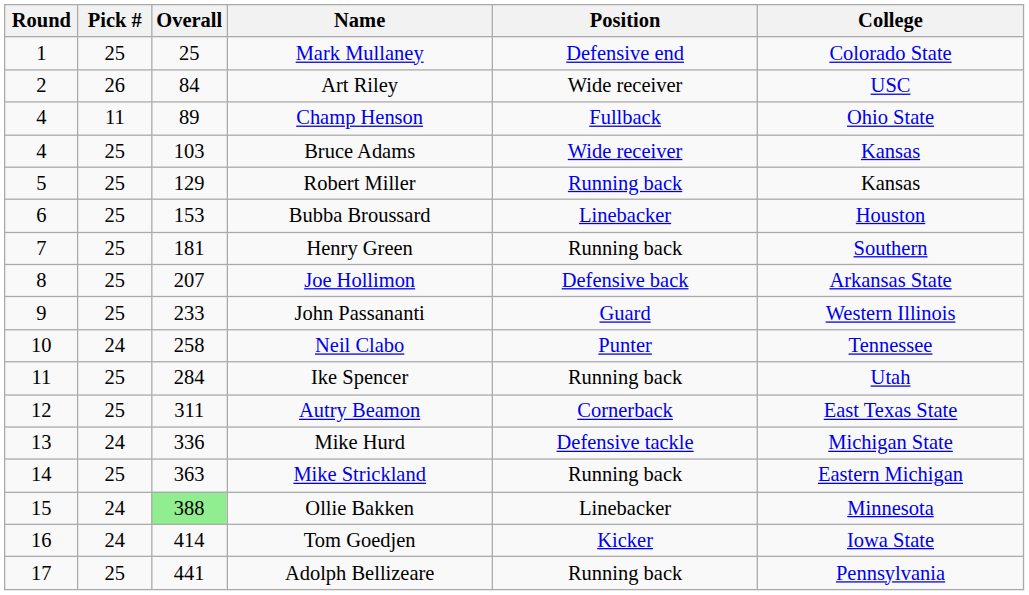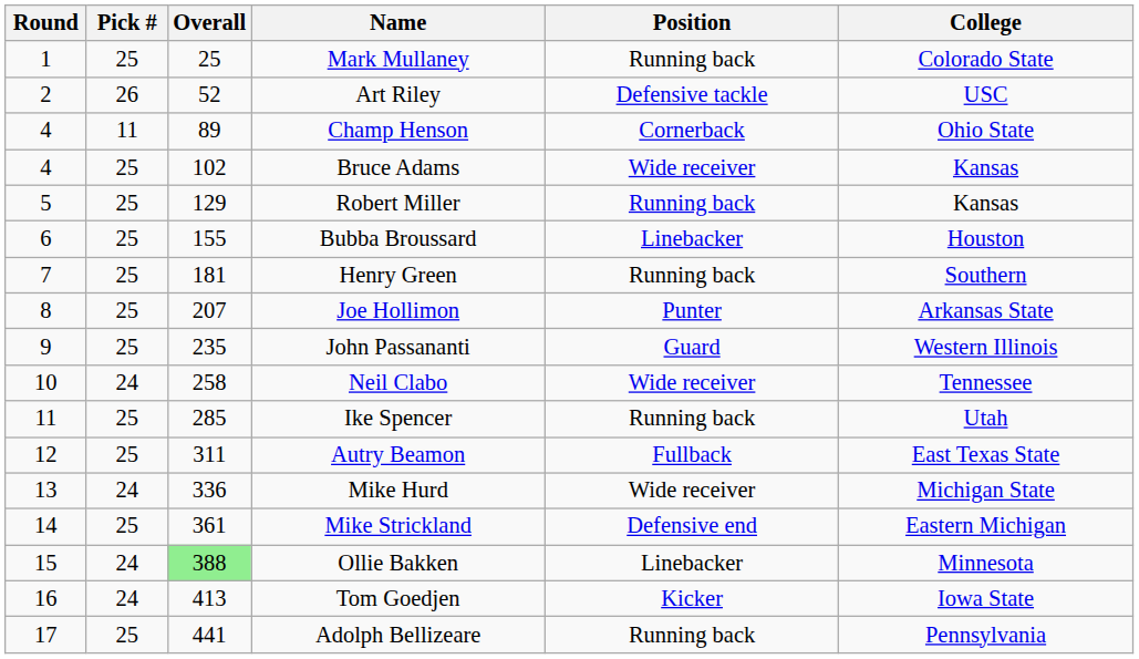 <table class="wikitable sortable" style="text-align:center">
 <tr>
 <th width=50px>Round</th>
 <th width=50px>Pick #</th>
 <th width=50px>Overall</th>
 <th width=200px>Name</th>
 <th width=200px>Position</th>
 <th width=200px>College</th>
 </tr>
 <tr>
 <td>1</td>
 <td>25</td>
 <td>25</td>
 <td><a href='#'>Mark Mullaney</a></td>
-<td><a href='#'>Defensive end</a></td>
+<td>Running back</td>
 <td><a href='#'>Colorado State</a></td>
 </tr>
 <tr>
 <td>2</td>
 <td>26</td>
-<td>84</td>
+<td>52</td>
 <td>Art Riley</td>
-<td>Wide receiver</td>
+<td><a href='#'>Defensive tackle</a></td>
 <td><a href='#'>USC</a></td>
 </tr>
 <tr>
 <td>4</td>
 <td>11</td>
 <td>89</td>
 <td><a href='#'>Champ Henson</a></td>
-<td><a href='#'>Fullback</a></td>
+<td><a href='#'>Cornerback</a></td>
 <td><a href='#'>Ohio State</a></td>
 </tr>
 <tr>
 <td>4</td>
 <td>25</td>
-<td>103</td>
+<td>102</td>
 <td>Bruce Adams</td>
 <td><a href='#'>Wide receiver</a></td>
 <td><a href='#'>Kansas</a></td>
 </tr>
 <tr>
 <td>5</td>
 <td>25</td>
 <td>129</td>
 <td>Robert Miller</td>
 <td><a href='#'>Running back</a></td>
 <td>Kansas</td>
 </tr>
 <tr>
 <td>6</td>
 <td>25</td>
-<td>153</td>
+<td>155</td>
 <td>Bubba Broussard</td>
 <td><a href='#'>Linebacker</a></td>
 <td><a href='#'>Houston</a></td>
 </tr>
 <tr>
 <td>7</td>
 <td>25</td>
 <td>181</td>
 <td>Henry Green</td>
 <td>Running back</td>
 <td><a href='#'>Southern</a></td>
 </tr>
 <tr>
 <td>8</td>
 <td>25</td>
 <td>207</td>
 <td><a href='#'>Joe Hollimon</a></td>
-<td><a href='#'>Defensive back</a></td>
+<td><a href='#'>Punter</a></td>
 <td><a href='#'>Arkansas State</a></td>
 </tr>
 <tr>
 <td>9</td>
 <td>25</td>
-<td>233</td>
+<td>235</td>
 <td>John Passananti</td>
 <td><a href='#'>Guard</a></td>
 <td><a href='#'>Western Illinois</a></td>
 </tr>
 <tr>
 <td>10</td>
 <td>24</td>
 <td>258</td>
 <td><a href='#'>Neil Clabo</a></td>
-<td><a href='#'>Punter</a></td>
+<td><a href='#'>Wide receiver</a></td>
 <td><a href='#'>Tennessee</a></td>
 </tr>
 <tr>
 <td>11</td>
 <td>25</td>
-<td>284</td>
+<td>285</td>
 <td>Ike Spencer</td>
 <td>Running back</td>
 <td><a href='#'>Utah</a></td>
 </tr>
 <tr>
 <td>12</td>
 <td>25</td>
 <td>311</td>
 <td><a href='#'>Autry Beamon</a></td>
-<td><a href='#'>Cornerback</a></td>
+<td><a href='#'>Fullback</a></td>
 <td><a href='#'>East Texas State</a></td>
 </tr>
 <tr>
 <td>13</td>
 <td>24</td>
 <td>336</td>
 <td>Mike Hurd</td>
-<td><a href='#'>Defensive tackle</a></td>
+<td>Wide receiver</td>
 <td><a href='#'>Michigan State</a></td>
 </tr>
 <tr>
 <td>14</td>
 <td>25</td>
-<td>363</td>
+<td>361</td>
 <td><a href='#'>Mike Strickland</a></td>
-<td>Running back</td>
+<td><a href='#'>Defensive end</a></td>
 <td><a href='#'>Eastern Michigan</a></td>
 </tr>
 <tr>
 <td>15</td>
 <td>24</td>
 <td style="background: lightgreen;">388</td>
 <td>Ollie Bakken</td>
 <td>Linebacker</td>
 <td><a href='#'>Minnesota</a></td>
 </tr>
 <tr>
 <td>16</td>
 <td>24</td>
-<td>414</td>
+<td>413</td>
 <td>Tom Goedjen</td>
 <td><a href='#'>Kicker</a></td>
 <td><a href='#'>Iowa State</a></td>
 </tr>
 <tr>
 <td>17</td>
 <td>25</td>
 <td>441</td>
 <td>Adolph Bellizeare</td>
 <td>Running back</td>
 <td><a href='#'>Pennsylvania</a></td>
 </tr>
 </table>
